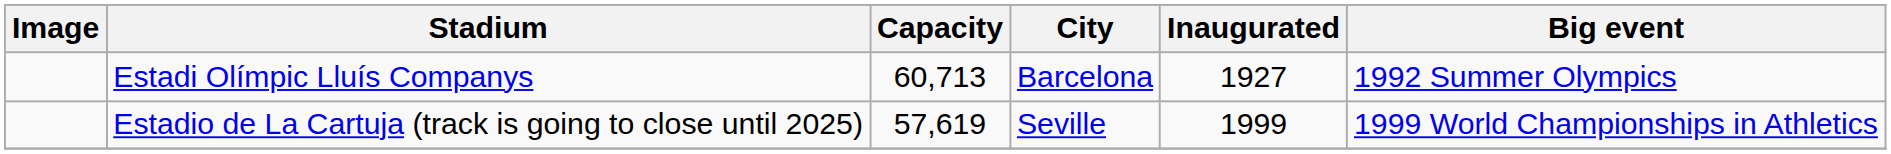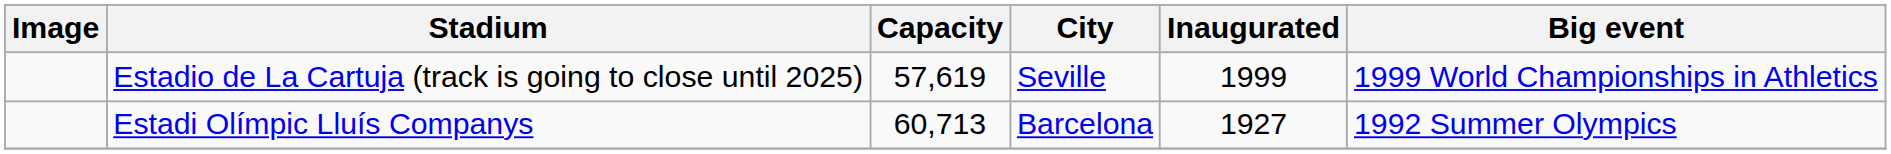 <table class="wikitable sortable">
 <tr>
 <th>Image</th>
 <th>Stadium</th>
 <th>Capacity</th>
 <th>City</th>
 <th>Inaugurated</th>
 <th>Big event</th>
 </tr>
 <tr>
 <td></td>
+<td><a href='#'>Estadio de La Cartuja</a> (track is going to close until 2025)</td>
+<td align="center">57,619</td>
+<td> <a href='#'>Seville</a></td>
+<td align="center">1999</td>
+<td><a href='#'>1999 World Championships in Athletics</a></td>
+</tr>
+<tr>
+<td></td>
 <td><a href='#'>Estadi Olímpic Lluís Companys</a></td>
 <td align="center">60,713</td>
 <td> <a href='#'>Barcelona</a></td>
 <td align="center">1927</td>
 <td><a href='#'>1992 Summer Olympics</a></td>
 </tr>
 <tr>
-<td></td>
-<td><a href='#'>Estadio de La Cartuja</a> (track is going to close until 2025)</td>
-<td align="center">57,619</td>
-<td> <a href='#'>Seville</a></td>
-<td align="center">1999</td>
-<td><a href='#'>1999 World Championships in Athletics</a></td>
-</tr>
-<tr>
 </tr>
 </table>
